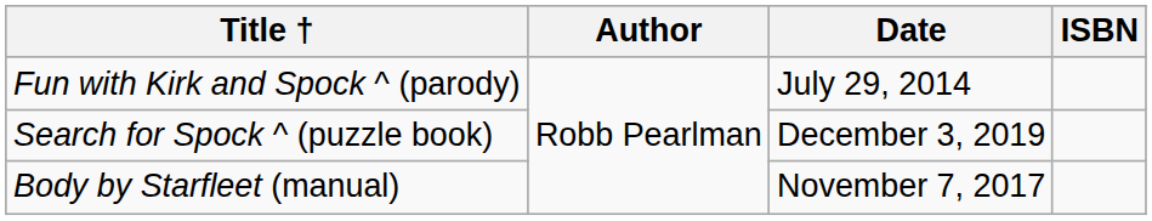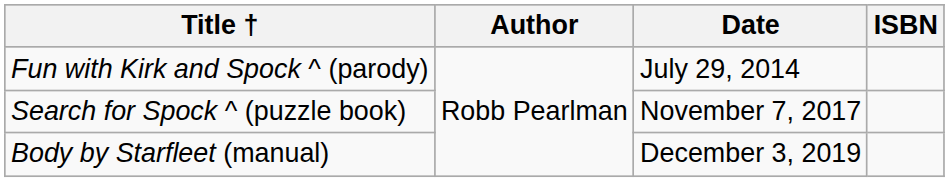 <table class="wikitable">
 <tr>
 <th>Title †</th>
 <th>Author</th>
 <th>Date</th>
 <th>ISBN</th>
 </tr>
 <tr>
 <td><em>Fun with Kirk and Spock</em> ^ (parody)</td>
 <td rowspan="3">Robb Pearlman</td>
 <td>July 29, 2014</td>
 <td></td>
 </tr>
 <tr>
 <td><em>Search for Spock</em> ^ (puzzle book)</td>
-<td>December 3, 2019</td>
+<td>November 7, 2017</td>
 <td></td>
 </tr>
 <tr>
 <td><em>Body by Starfleet</em> (manual)</td>
-<td>November 7, 2017</td>
+<td>December 3, 2019</td>
 <td></td>
 </tr>
 </table>
